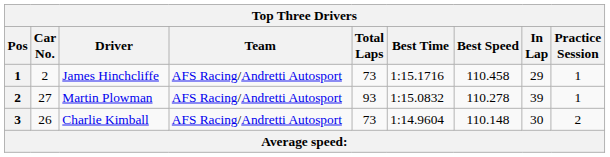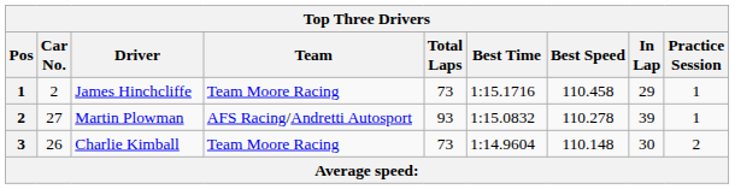 <table class="wikitable" style="font-size:95%;">
 <tr>
 <th colspan=9>Top Three Drivers</th>
 </tr>
 <tr>
 <th>Pos</th>
 <th>Car<br>No.</th>
 <th>Driver</th>
 <th>Team</th>
 <th>Total<br>Laps</th>
 <th>Best Time</th>
 <th>Best Speed</th>
 <th>In<br>Lap</th>
 <th>Practice <br>Session</th>
 </tr>
 <tr>
 <th>1</th>
 <td align=center>2</td>
 <td nowrap> <a href='#'>James Hinchcliffe</a>  </td>
-<td align=left> <a href='#'>AFS Racing</a>/<a href='#'>Andretti Autosport</a>  </td>
+<td align=left> <a href='#'>Team Moore Racing</a></td>
 <td align=center>73</td>
 <td>1:15.1716</td>
 <td align=center>110.458</td>
 <td align=center>29</td>
 <td align=center>1</td>
 </tr>
 <tr>
 <th>2</th>
 <td align=center>27</td>
 <td nowrap> <a href='#'>Martin Plowman</a></td>
 <td align=left> <a href='#'>AFS Racing</a>/<a href='#'>Andretti Autosport</a>  </td>
 <td align=center>93</td>
 <td>1:15.0832</td>
 <td align=center>110.278</td>
 <td align=center>39</td>
 <td align=center>1</td>
 </tr>
 <tr>
 <th>3</th>
 <td align=center>26</td>
 <td nowrap> <a href='#'>Charlie Kimball</a></td>
-<td align=left> <a href='#'>AFS Racing</a>/<a href='#'>Andretti Autosport</a>  </td>
+<td align=left> <a href='#'>Team Moore Racing</a></td>
 <td align=center>73</td>
 <td>1:14.9604  </td>
 <td align=center>110.148</td>
 <td align=center>30</td>
 <td align=center>2</td>
 </tr>
 <tr>
 <th colspan=9>Average speed: </th>
 </tr>
 </table>
